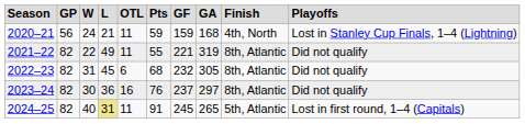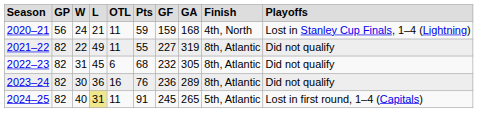 <table class="wikitable">
 <tr style="font-weight:bold; background-color:#ddd;">
 <td>Season</td>
 <td>GP</td>
 <td>W</td>
 <td>L</td>
 <td>OTL</td>
 <td>Pts</td>
 <td>GF</td>
 <td>GA</td>
 <td>Finish</td>
 <td>Playoffs</td>
 </tr>
 <tr>
 <td><a href='#'>2020–21</a></td>
 <td>56</td>
 <td>24</td>
 <td>21</td>
 <td>11</td>
 <td>59</td>
 <td>159</td>
 <td>168</td>
 <td>4th, North</td>
 <td>Lost in <a href='#'>Stanley Cup Finals</a>, 1–4 (<a href='#'>Lightning</a>)</td>
 </tr>
 <tr style="background:#eee;">
 <td><a href='#'>2021–22</a></td>
 <td>82</td>
 <td>22</td>
 <td>49</td>
 <td>11</td>
 <td>55</td>
-<td>221</td>
+<td>227</td>
 <td>319</td>
 <td>8th, Atlantic</td>
 <td>Did not qualify</td>
 </tr>
 <tr>
 <td><a href='#'>2022–23</a></td>
 <td>82</td>
 <td>31</td>
 <td>45</td>
 <td>6</td>
 <td>68</td>
 <td>232</td>
 <td>305</td>
 <td>8th, Atlantic</td>
 <td>Did not qualify</td>
 </tr>
 <tr style="background:#eee;">
 <td><a href='#'>2023–24</a></td>
 <td>82</td>
 <td>30</td>
 <td>36</td>
 <td>16</td>
 <td>76</td>
-<td>237</td>
-<td>297</td>
+<td>236</td>
+<td>289</td>
 <td>8th, Atlantic</td>
 <td>Did not qualify</td>
 </tr>
 <tr>
 <td><a href='#'>2024–25</a></td>
 <td>82</td>
 <td>40</td>
 <td style="background: khaki;">31</td>
 <td>11</td>
 <td>91</td>
 <td>245</td>
 <td>265</td>
 <td>5th, Atlantic</td>
 <td>Lost in first round, 1–4 (<a href='#'>Capitals</a>)</td>
 </tr>
 </table>
